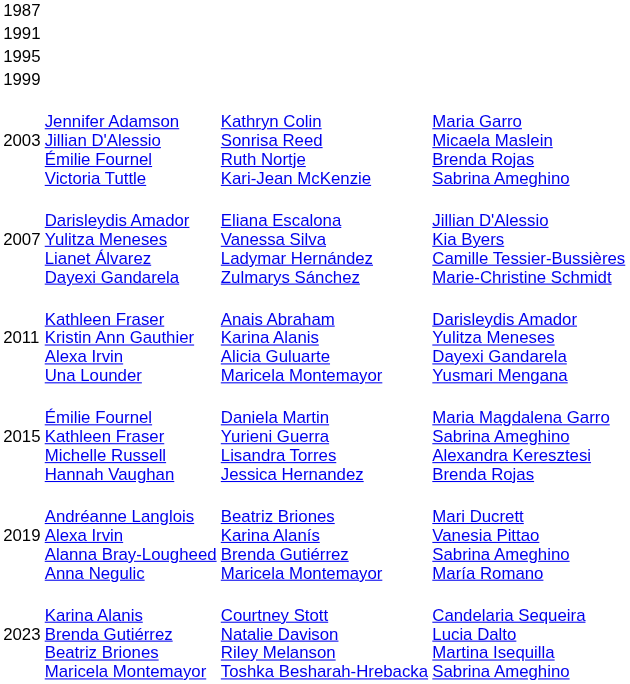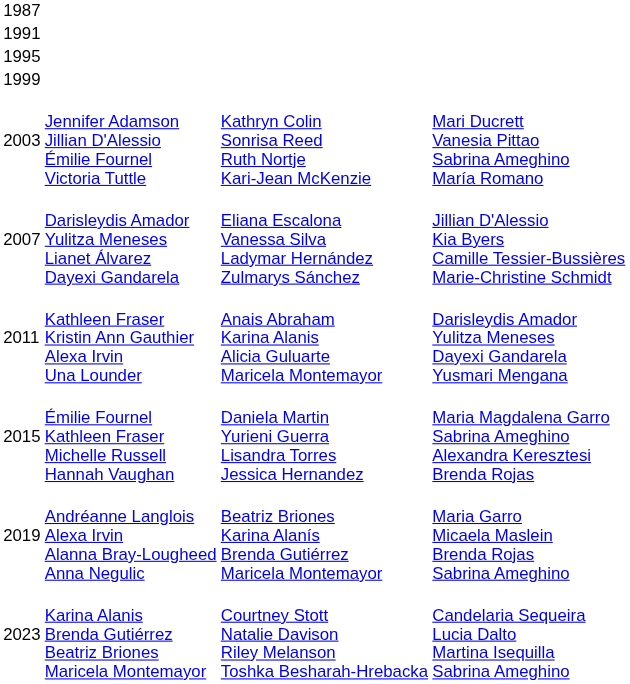 <table>
 <tr>
 <td>1987<br></td>
 <td></td>
 <td></td>
 <td></td>
 </tr>
 <tr>
 <td>1991<br></td>
 <td></td>
 <td></td>
 <td></td>
 </tr>
 <tr>
 <td>1995<br></td>
 <td></td>
 <td></td>
 <td></td>
 </tr>
 <tr>
 <td>1999<br></td>
 <td></td>
 <td></td>
 <td></td>
 </tr>
 <tr>
 <td>2003</td>
 <td><br><a href='#'>Jennifer Adamson</a><br><a href='#'>Jillian D'Alessio</a><br><a href='#'>Émilie Fournel</a><br><a href='#'>Victoria Tuttle</a></td>
 <td><br><a href='#'>Kathryn Colin</a><br><a href='#'>Sonrisa Reed</a><br><a href='#'>Ruth Nortje</a><br><a href='#'>Kari-Jean McKenzie</a></td>
-<td><br><a href='#'>Maria Garro</a><br><a href='#'>Micaela Maslein</a><br><a href='#'>Brenda Rojas</a><br><a href='#'>Sabrina Ameghino</a></td>
+<td><br><a href='#'>Mari Ducrett</a><br><a href='#'>Vanesia Pittao</a><br><a href='#'>Sabrina Ameghino</a><br><a href='#'>María Romano</a></td>
 </tr>
 <tr>
 <td>2007</td>
 <td><br> <a href='#'>Darisleydis Amador</a><br> <a href='#'>Yulitza Meneses</a><br> <a href='#'>Lianet Álvarez</a><br> <a href='#'>Dayexi Gandarela</a></td>
 <td><br> <a href='#'>Eliana Escalona</a><br> <a href='#'>Vanessa Silva</a><br> <a href='#'>Ladymar Hernández</a><br> <a href='#'>Zulmarys Sánchez</a></td>
 <td><br> <a href='#'>Jillian D'Alessio</a><br> <a href='#'>Kia Byers</a><br> <a href='#'>Camille Tessier-Bussières</a><br> <a href='#'>Marie-Christine Schmidt</a></td>
 </tr>
 <tr>
 <td>2011<br></td>
 <td><br><a href='#'>Kathleen Fraser</a><br><a href='#'>Kristin Ann Gauthier</a><br> <a href='#'>Alexa Irvin</a><br> <a href='#'>Una Lounder</a></td>
 <td><br><a href='#'>Anais Abraham</a><br> <a href='#'>Karina Alanis</a><br> <a href='#'>Alicia Guluarte</a><br> <a href='#'>Maricela Montemayor</a></td>
 <td><br><a href='#'>Darisleydis Amador</a><br> <a href='#'>Yulitza Meneses</a><br> <a href='#'>Dayexi Gandarela</a><br> <a href='#'>Yusmari Mengana</a></td>
 </tr>
 <tr>
 <td>2015<br></td>
 <td><br><a href='#'>Émilie Fournel</a><br><a href='#'>Kathleen Fraser</a><br><a href='#'>Michelle Russell</a><br><a href='#'>Hannah Vaughan</a></td>
 <td><br><a href='#'>Daniela Martin</a><br><a href='#'>Yurieni Guerra</a><br><a href='#'>Lisandra Torres</a><br><a href='#'>Jessica Hernandez</a></td>
 <td><br><a href='#'>Maria Magdalena Garro</a><br><a href='#'>Sabrina Ameghino</a><br><a href='#'>Alexandra Keresztesi</a><br><a href='#'>Brenda Rojas</a></td>
 </tr>
 <tr>
 <td>2019<br></td>
 <td><br><a href='#'>Andréanne Langlois</a><br><a href='#'>Alexa Irvin</a><br><a href='#'>Alanna Bray-Lougheed</a><br><a href='#'>Anna Negulic</a></td>
 <td><br><a href='#'>Beatriz Briones</a><br><a href='#'>Karina Alanís</a><br><a href='#'>Brenda Gutiérrez</a><br><a href='#'>Maricela Montemayor</a></td>
-<td><br><a href='#'>Mari Ducrett</a><br><a href='#'>Vanesia Pittao</a><br><a href='#'>Sabrina Ameghino</a><br><a href='#'>María Romano</a></td>
+<td><br><a href='#'>Maria Garro</a><br><a href='#'>Micaela Maslein</a><br><a href='#'>Brenda Rojas</a><br><a href='#'>Sabrina Ameghino</a></td>
 </tr>
 <tr>
 <td>2023<br></td>
 <td><br><a href='#'>Karina Alanis</a><br><a href='#'>Brenda Gutiérrez</a><br><a href='#'>Beatriz Briones</a><br><a href='#'>Maricela Montemayor</a></td>
 <td><br><a href='#'>Courtney Stott</a><br><a href='#'>Natalie Davison</a><br><a href='#'>Riley Melanson</a><br><a href='#'>Toshka Besharah-Hrebacka</a></td>
 <td><br><a href='#'>Candelaria Sequeira</a><br><a href='#'>Lucia Dalto</a><br><a href='#'>Martina Isequilla</a><br><a href='#'>Sabrina Ameghino</a></td>
 </tr>
 </table>
